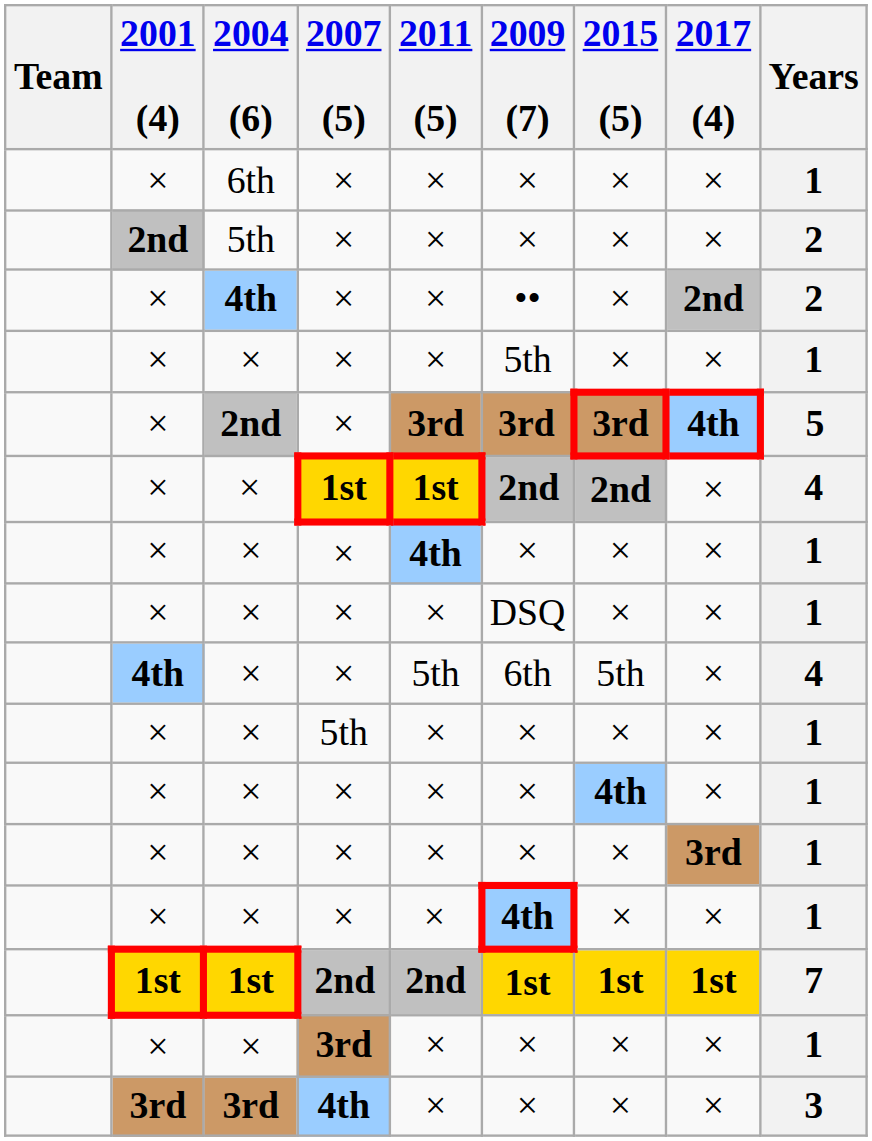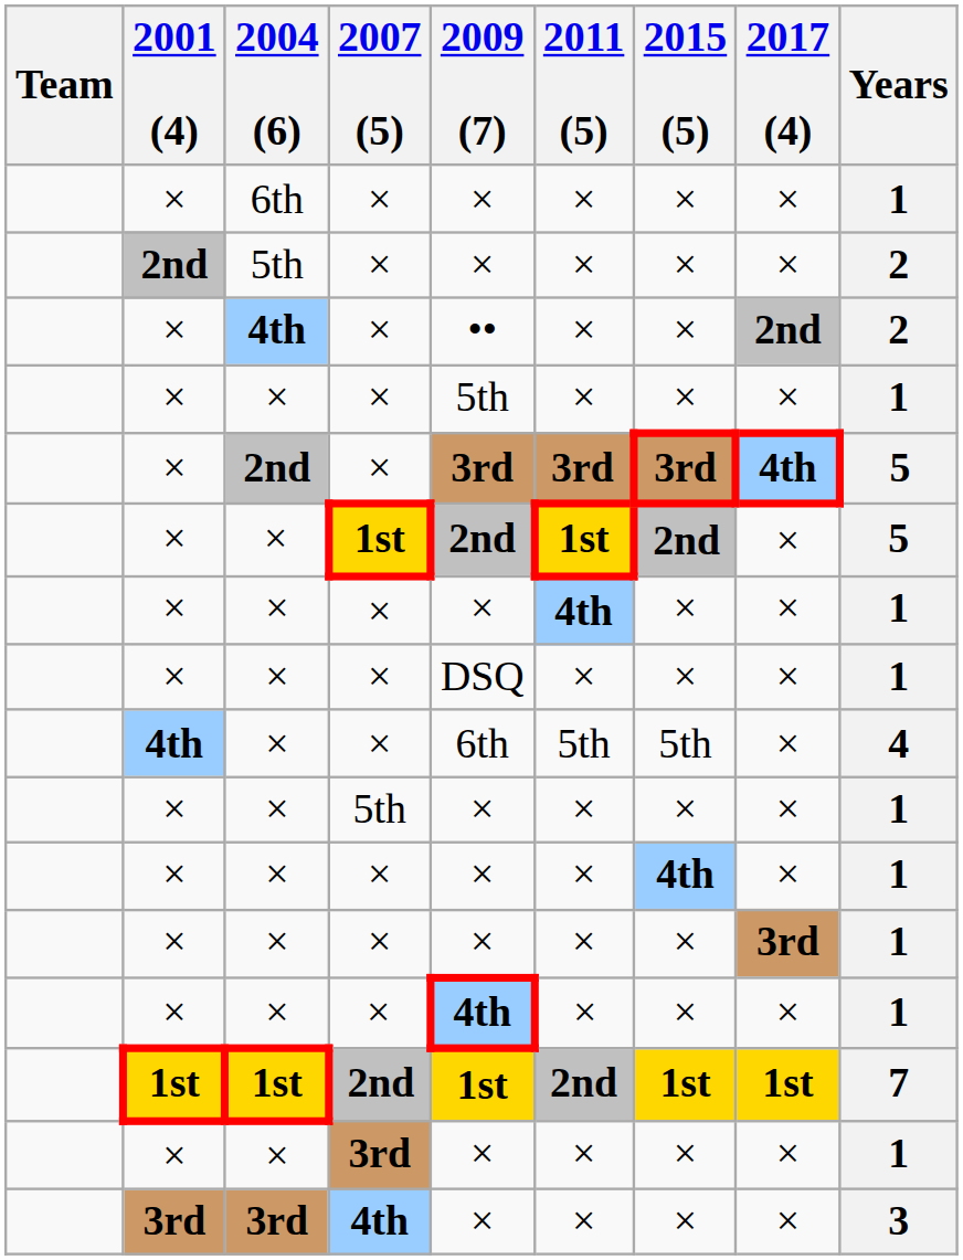 <table class="wikitable" style="text-align: center">
 <tr>
 <th>Team</th>
 <th><a href='#'>2001</a><br><br>(4)</th>
 <th><a href='#'>2004</a><br><br>(6)</th>
 <th><a href='#'>2007</a><br><br>(5)</th>
+<th><a href='#'>2009</a><br><br>(7)</th>
 <th><a href='#'>2011</a><br><br>(5)</th>
-<th><a href='#'>2009</a><br><br>(7)</th>
 <th><a href='#'>2015</a><br><br>(5)</th>
 <th><a href='#'>2017</a><br><br>(4)</th>
 <th>Years</th>
 </tr>
 <tr>
 <td align=left></td>
 <td>×</td>
 <td>6th</td>
 <td>×</td>
 <td>×</td>
 <td>×</td>
 <td>×</td>
 <td>×</td>
 <th>1</th>
 </tr>
 <tr>
 <td align=left></td>
 <td bgcolor=Silver><strong>2nd</strong></td>
 <td>5th</td>
 <td>×</td>
 <td>×</td>
 <td>×</td>
 <td>×</td>
 <td>×</td>
 <th>2</th>
 </tr>
 <tr>
 <td align=left></td>
 <td>×</td>
 <td bgcolor=#9acdff><strong>4th</strong></td>
 <td>×</td>
+<td>••</td>
 <td>×</td>
-<td>••</td>
 <td>×</td>
 <td bgcolor=Silver><strong>2nd</strong></td>
 <th>2</th>
 </tr>
 <tr>
 <td align=left></td>
 <td>×</td>
 <td>×</td>
 <td>×</td>
+<td>5th</td>
 <td>×</td>
-<td>5th</td>
 <td>×</td>
 <td>×</td>
 <th>1</th>
 </tr>
 <tr>
 <td align=left></td>
 <td>×</td>
 <td bgcolor=Silver><strong>2nd</strong></td>
 <td>×</td>
 <td bgcolor=#cc9966><strong>3rd</strong></td>
 <td bgcolor=#cc9966><strong>3rd</strong></td>
 <td bgcolor=#cc9966 style="border:3px solid red"><strong>3rd</strong></td>
 <td bgcolor=#9acdff style="border:3px solid red"><strong>4th</strong></td>
 <th>5</th>
 </tr>
 <tr>
 <td align=left></td>
 <td>×</td>
 <td>×</td>
 <td bgcolor=Gold style="border:3px solid red"><strong>1st</strong></td>
+<td bgcolor=Silver><strong>2nd</strong></td>
 <td bgcolor=Gold style="border:3px solid red"><strong>1st</strong></td>
 <td bgcolor=Silver><strong>2nd</strong></td>
-<td bgcolor=Silver><strong>2nd</strong></td>
 <td>×</td>
-<th>4</th>
+<th>5</th>
 </tr>
 <tr>
 <td align=left></td>
 <td>×</td>
 <td>×</td>
 <td>×</td>
+<td>×</td>
 <td bgcolor=#9acdff><strong>4th</strong></td>
-<td>×</td>
 <td>×</td>
 <td>×</td>
 <th>1</th>
 </tr>
 <tr>
 <td align=left></td>
 <td>×</td>
 <td>×</td>
 <td>×</td>
+<td>DSQ</td>
 <td>×</td>
-<td>DSQ</td>
 <td>×</td>
 <td>×</td>
 <th>1</th>
 </tr>
 <tr>
 <td align=left></td>
 <td bgcolor=#9acdff><strong>4th</strong></td>
 <td>×</td>
 <td>×</td>
+<td>6th</td>
 <td>5th</td>
-<td>6th</td>
 <td>5th</td>
 <td>×</td>
 <th>4</th>
 </tr>
 <tr>
 <td align=left></td>
 <td>×</td>
 <td>×</td>
 <td>5th</td>
 <td>×</td>
 <td>×</td>
 <td>×</td>
 <td>×</td>
 <th>1</th>
 </tr>
 <tr>
 <td align=left></td>
 <td>×</td>
 <td>×</td>
 <td>×</td>
 <td>×</td>
 <td>×</td>
 <td bgcolor=#9acdff><strong>4th</strong></td>
 <td>×</td>
 <th>1</th>
 </tr>
 <tr>
 <td align=left></td>
 <td>×</td>
 <td>×</td>
 <td>×</td>
 <td>×</td>
 <td>×</td>
 <td>×</td>
 <td bgcolor=#cc9966><strong>3rd</strong></td>
 <th>1</th>
 </tr>
 <tr>
 <td align=left></td>
 <td>×</td>
 <td>×</td>
 <td>×</td>
+<td bgcolor=#9acdff style="border:3px solid red"><strong>4th</strong></td>
 <td>×</td>
-<td bgcolor=#9acdff style="border:3px solid red"><strong>4th</strong></td>
 <td>×</td>
 <td>×</td>
 <th>1</th>
 </tr>
 <tr>
 <td align=left></td>
 <td bgcolor=Gold style="border:3px solid red"><strong>1st</strong></td>
 <td bgcolor=Gold style="border:3px solid red"><strong>1st</strong></td>
 <td bgcolor=Silver><strong>2nd</strong></td>
+<td bgcolor=Gold><strong>1st</strong></td>
 <td bgcolor=Silver><strong>2nd</strong></td>
-<td bgcolor=Gold><strong>1st</strong></td>
 <td bgcolor=Gold><strong>1st</strong></td>
 <td bgcolor=Gold><strong>1st</strong></td>
 <th>7</th>
 </tr>
 <tr>
 <td align=left></td>
 <td>×</td>
 <td>×</td>
 <td bgcolor=#cc9966><strong>3rd</strong></td>
 <td>×</td>
 <td>×</td>
 <td>×</td>
 <td>×</td>
 <th>1</th>
 </tr>
 <tr>
 <td align=left></td>
 <td bgcolor=#cc9966><strong>3rd</strong></td>
 <td bgcolor=#cc9966><strong>3rd</strong></td>
 <td bgcolor=#9acdff><strong>4th</strong></td>
 <td>×</td>
 <td>×</td>
 <td>×</td>
 <td>×</td>
 <th>3</th>
 </tr>
 </table>
